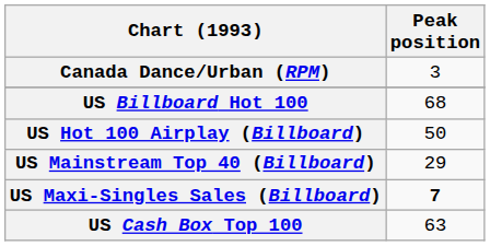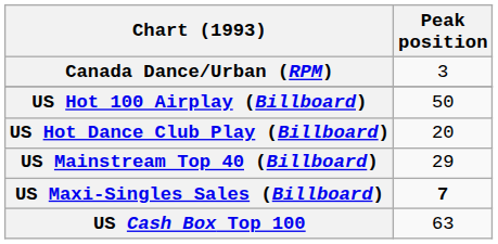 <table class="wikitable sortable plainrowheaders" style="text-align:center">
 <tr>
 <th>Chart (1993)</th>
 <th>Peak<br>position</th>
 </tr>
 <tr>
 <th scope="row">Canada Dance/Urban (<a href='#'><em>RPM</em></a>)</th>
 <td>3</td>
 </tr>
 <tr>
 </tr>
 <tr>
-<th scope="row">US <a href='#'><em>Billboard</em> Hot 100</a></th>
-<td>68</td>
+<th scope="row">US <a href='#'>Hot 100 Airplay</a> (<em><a href='#'>Billboard</a></em>)</th>
+<td>50</td>
 </tr>
 <tr>
-<th scope="row">US <a href='#'>Hot 100 Airplay</a> (<em><a href='#'>Billboard</a></em>)</th>
-<td>50</td>
+<th scope="row">US <a href='#'>Hot Dance Club Play</a> (<em><a href='#'>Billboard</a></em>)</th>
+<td>20</td>
 </tr>
 <tr>
 <th scope="row">US <a href='#'>Mainstream Top 40</a> (<em><a href='#'>Billboard</a></em>)</th>
 <td>29</td>
 </tr>
 <tr>
 <th scope="row">US <a href='#'>Maxi-Singles Sales</a> (<em><a href='#'>Billboard</a></em>)</th>
 <td><strong>7</strong></td>
 </tr>
 <tr>
 <th scope="row">US <a href='#'><em>Cash Box</em> Top 100</a></th>
 <td>63</td>
 </tr>
 </table>
